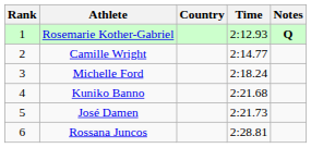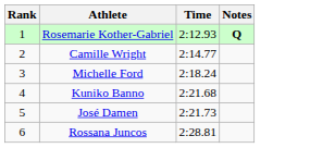 <table class="wikitable sortable" style="text-align:center">
 <tr>
 <th>Rank</th>
 <th>Athlete</th>
-<th>Country</th>
 <th>Time</th>
 <th>Notes</th>
 </tr>
 <tr bgcolor=ccffcc>
 <td>1</td>
 <td><a href='#'>Rosemarie Kother-Gabriel</a></td>
-<td align=left></td>
 <td>2:12.93</td>
 <td><strong>Q </strong></td>
 </tr>
 <tr>
 <td>2</td>
 <td><a href='#'>Camille Wright</a></td>
-<td align=left></td>
 <td>2:14.77</td>
 <td><strong> </strong></td>
 </tr>
 <tr>
 <td>3</td>
 <td><a href='#'>Michelle Ford</a></td>
-<td align=left></td>
 <td>2:18.24</td>
 <td><strong> </strong></td>
 </tr>
 <tr>
 <td>4</td>
 <td><a href='#'>Kuniko Banno</a></td>
-<td align=left></td>
 <td>2:21.68</td>
 <td><strong> </strong></td>
 </tr>
 <tr>
 <td>5</td>
 <td><a href='#'>José Damen</a></td>
-<td align=left></td>
 <td>2:21.73</td>
 <td><strong> </strong></td>
 </tr>
 <tr>
 <td>6</td>
 <td><a href='#'>Rossana Juncos</a></td>
-<td align=left></td>
 <td>2:28.81</td>
 <td><strong> </strong></td>
 </tr>
 </table>
